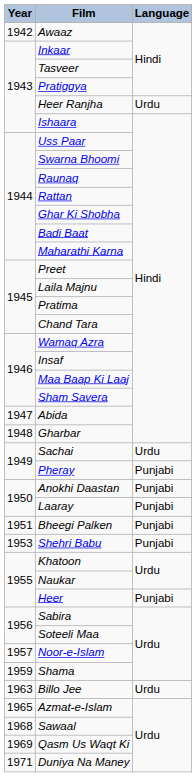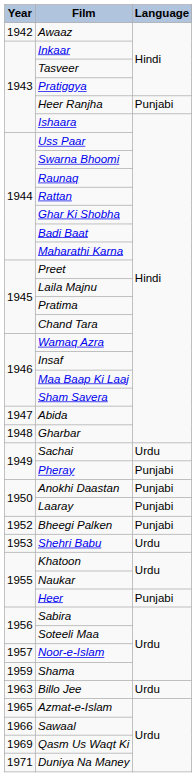 <table class="wikitable sortable plainrowheaders">
 <tr>
 <th style="background:#B0C4DE;">Year</th>
 <th style="background:#B0C4DE;">Film</th>
 <th style="background:#B0C4DE;">Language</th>
 </tr>
 <tr>
 <td>1942</td>
 <td><em>Awaaz</em></td>
 <td rowspan="4">Hindi</td>
 </tr>
 <tr>
 <td rowspan="5">1943</td>
 <td><em><a href='#'>Inkaar</a></em></td>
 </tr>
 <tr>
 <td><em>Tasveer</em></td>
 </tr>
 <tr>
 <td><em><a href='#'>Pratiggya</a></em></td>
 </tr>
 <tr>
 <td><em>Heer Ranjha</em></td>
-<td>Urdu</td>
+<td>Punjabi</td>
 </tr>
 <tr>
 <td><em><a href='#'>Ishaara</a></em></td>
 <td rowspan="18">Hindi</td>
 </tr>
 <tr>
 <td rowspan="7">1944</td>
 <td><em><a href='#'>Uss Paar</a></em></td>
 </tr>
 <tr>
 <td><em><a href='#'>Swarna Bhoomi</a></em></td>
 </tr>
 <tr>
 <td><em><a href='#'>Raunaq</a></em></td>
 </tr>
 <tr>
 <td><em><a href='#'>Rattan</a></em></td>
 </tr>
 <tr>
 <td><em><a href='#'>Ghar Ki Shobha</a></em></td>
 </tr>
 <tr>
 <td><em><a href='#'>Badi Baat</a></em></td>
 </tr>
 <tr>
 <td><em><a href='#'>Maharathi Karna</a></em></td>
 </tr>
 <tr>
 <td rowspan="4">1945</td>
 <td><em>Preet</em></td>
 </tr>
 <tr>
 <td><em>Laila Majnu</em></td>
 </tr>
 <tr>
 <td><em>Pratima</em></td>
 </tr>
 <tr>
 <td><em>Chand Tara</em></td>
 </tr>
 <tr>
 <td rowspan="4">1946</td>
 <td><em><a href='#'>Wamaq Azra</a></em></td>
 </tr>
 <tr>
 <td><em>Insaf</em></td>
 </tr>
 <tr>
 <td><em><a href='#'>Maa Baap Ki Laaj</a></em></td>
 </tr>
 <tr>
 <td><em><a href='#'>Sham Savera</a></em></td>
 </tr>
 <tr>
 <td>1947</td>
 <td><em>Abida</em></td>
 </tr>
 <tr>
 <td>1948</td>
 <td><em>Gharbar</em></td>
 </tr>
 <tr>
 <td rowspan="2">1949</td>
 <td><em>Sachai</em></td>
 <td>Urdu</td>
 </tr>
 <tr>
 <td><em><a href='#'>Pheray</a></em></td>
 <td>Punjabi</td>
 </tr>
 <tr>
 <td rowspan="2">1950</td>
 <td><em>Anokhi Daastan</em></td>
 <td>Punjabi</td>
 </tr>
 <tr>
 <td><em>Laaray</em></td>
 <td>Punjabi</td>
 </tr>
 <tr>
-<td>1951</td>
+<td>1952</td>
 <td><em>Bheegi Palken</em></td>
 <td>Punjabi</td>
 </tr>
 <tr>
 <td>1953</td>
 <td><em><a href='#'>Shehri Babu</a></em></td>
-<td>Punjabi</td>
+<td>Urdu</td>
 </tr>
 <tr>
 <td rowspan="3">1955</td>
 <td><em>Khatoon</em></td>
 <td rowspan="2">Urdu</td>
 </tr>
 <tr>
 <td><em>Naukar</em></td>
 </tr>
 <tr>
 <td><em><a href='#'>Heer</a></em></td>
 <td>Punjabi</td>
 </tr>
 <tr>
 <td rowspan="2">1956</td>
 <td><em>Sabira</em></td>
 <td rowspan="4">Urdu</td>
 </tr>
 <tr>
 <td><em>Soteeli Maa</em></td>
 </tr>
 <tr>
 <td>1957</td>
 <td><em><a href='#'>Noor-e-Islam</a></em></td>
 </tr>
 <tr>
 <td>1959</td>
 <td><em>Shama</em></td>
 </tr>
 <tr>
 <td>1963</td>
 <td><em>Billo Jee</em></td>
 <td>Urdu</td>
 </tr>
 <tr>
 <td>1965</td>
 <td><em>Azmat-e-Islam</em></td>
 <td rowspan="4">Urdu</td>
 </tr>
 <tr>
-<td>1968</td>
+<td>1966</td>
 <td><em>Sawaal</em></td>
 </tr>
 <tr>
 <td>1969</td>
 <td><em>Qasm Us Waqt Ki</em></td>
 </tr>
 <tr>
 <td>1971</td>
 <td><em>Duniya Na Maney</em></td>
 </tr>
 </table>
